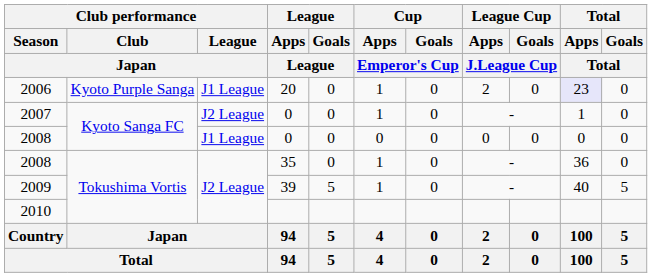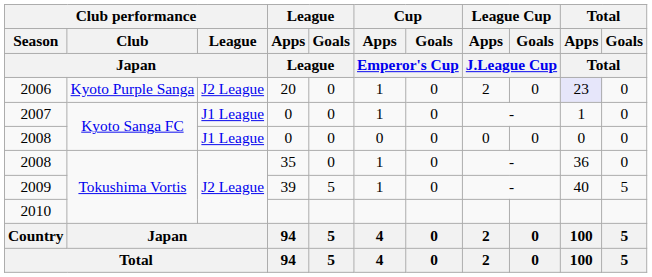 <table class="wikitable" style="text-align:center;">
 <tr>
 <th colspan=3>Club performance</th>
 <th colspan=2>League</th>
 <th colspan=2>Cup</th>
 <th colspan=2>League Cup</th>
 <th colspan=2>Total</th>
 </tr>
 <tr>
 <th>Season</th>
 <th>Club</th>
 <th>League</th>
 <th>Apps</th>
 <th>Goals</th>
 <th>Apps</th>
 <th>Goals</th>
 <th>Apps</th>
 <th>Goals</th>
 <th>Apps</th>
 <th>Goals</th>
 </tr>
 <tr>
 <th colspan=3>Japan</th>
 <th colspan=2>League</th>
 <th colspan=2><a href='#'>Emperor's Cup</a></th>
 <th colspan=2><a href='#'>J.League Cup</a></th>
 <th colspan=2>Total</th>
 </tr>
 <tr>
 <td>2006</td>
 <td><a href='#'>Kyoto Purple Sanga</a></td>
-<td><a href='#'>J1 League</a></td>
+<td><a href='#'>J2 League</a></td>
 <td>20</td>
 <td>0</td>
 <td>1</td>
 <td>0</td>
 <td>2</td>
 <td>0</td>
 <td style="background: lavender;">23</td>
 <td>0</td>
 </tr>
 <tr>
 <td>2007</td>
 <td rowspan="2"><a href='#'>Kyoto Sanga FC</a></td>
-<td><a href='#'>J2 League</a></td>
+<td><a href='#'>J1 League</a></td>
 <td>0</td>
 <td>0</td>
 <td>1</td>
 <td>0</td>
 <td colspan="2">-</td>
 <td>1</td>
 <td>0</td>
 </tr>
 <tr>
 <td>2008</td>
 <td><a href='#'>J1 League</a></td>
 <td>0</td>
 <td>0</td>
 <td>0</td>
 <td>0</td>
 <td>0</td>
 <td>0</td>
 <td>0</td>
 <td>0</td>
 </tr>
 <tr>
 <td>2008</td>
 <td rowspan="3"><a href='#'>Tokushima Vortis</a></td>
 <td rowspan="3"><a href='#'>J2 League</a></td>
 <td>35</td>
 <td>0</td>
 <td>1</td>
 <td>0</td>
 <td colspan="2">-</td>
 <td>36</td>
 <td>0</td>
 </tr>
 <tr>
 <td>2009</td>
 <td>39</td>
 <td>5</td>
 <td>1</td>
 <td>0</td>
 <td colspan="2">-</td>
 <td>40</td>
 <td>5</td>
 </tr>
 <tr>
 <td>2010</td>
 <td></td>
 <td></td>
 <td></td>
 <td></td>
 <td></td>
 <td></td>
 <td></td>
 <td></td>
 </tr>
 <tr>
 <th rowspan=1>Country</th>
 <th colspan=2>Japan</th>
 <th>94</th>
 <th>5</th>
 <th>4</th>
 <th>0</th>
 <th>2</th>
 <th>0</th>
 <th>100</th>
 <th>5</th>
 </tr>
 <tr>
 <th colspan=3>Total</th>
 <th>94</th>
 <th>5</th>
 <th>4</th>
 <th>0</th>
 <th>2</th>
 <th>0</th>
 <th>100</th>
 <th>5</th>
 </tr>
 </table>
